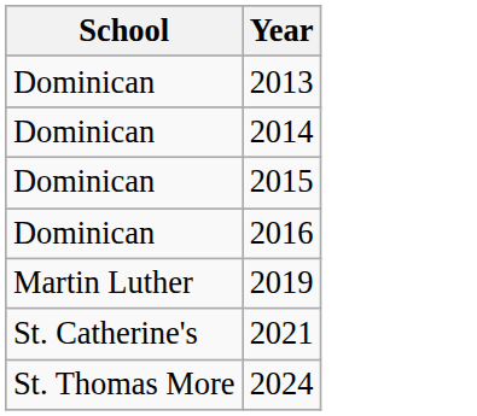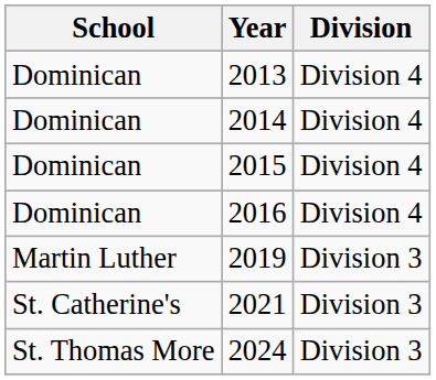 <table class="wikitable">
 <tr>
 <th>School</th>
 <th>Year</th>
+<th>Division</th>
 </tr>
 <tr>
 <td>Dominican</td>
 <td>2013</td>
+<td>Division 4</td>
 </tr>
 <tr>
 <td>Dominican</td>
 <td>2014</td>
+<td>Division 4</td>
 </tr>
 <tr>
 <td>Dominican</td>
 <td>2015</td>
+<td>Division 4</td>
 </tr>
 <tr>
 <td>Dominican</td>
 <td>2016</td>
+<td>Division 4</td>
 </tr>
 <tr>
 <td>Martin Luther</td>
 <td>2019</td>
+<td>Division 3</td>
 </tr>
 <tr>
 <td>St. Catherine's</td>
 <td>2021</td>
+<td>Division 3</td>
 </tr>
 <tr>
 <td>St. Thomas More</td>
 <td>2024</td>
+<td>Division 3</td>
 </tr>
 </table>
